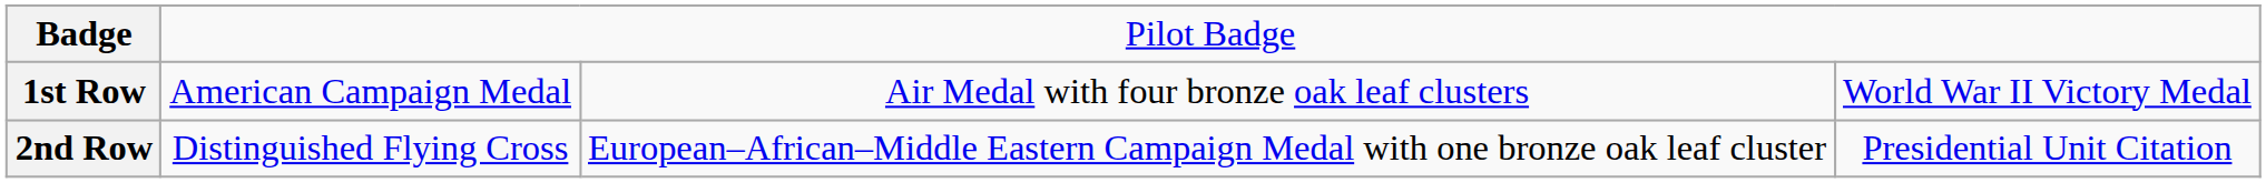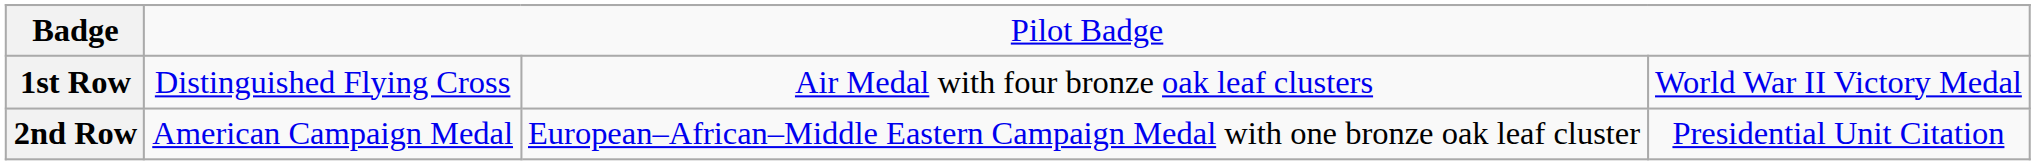 <table class="wikitable" style="margin:1em auto; text-align:center;">
 <tr>
 <th>Badge</th>
 <td colspan="3"><a href='#'>Pilot Badge</a></td>
 </tr>
 <tr>
 <th>1st Row</th>
-<td><a href='#'>American Campaign Medal</a></td>
+<td><a href='#'>Distinguished Flying Cross</a></td>
 <td><a href='#'>Air Medal</a> with four bronze <a href='#'>oak leaf clusters</a></td>
 <td><a href='#'>World War II Victory Medal</a></td>
 </tr>
 <tr>
 <th>2nd Row</th>
-<td><a href='#'>Distinguished Flying Cross</a></td>
+<td><a href='#'>American Campaign Medal</a></td>
 <td><a href='#'>European–African–Middle Eastern Campaign Medal</a> with one bronze oak leaf cluster</td>
 <td><a href='#'>Presidential Unit Citation</a></td>
 </tr>
 </table>
